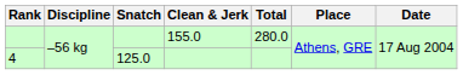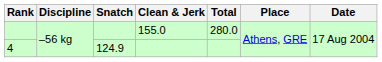 <table class="wikitable">
 <tr>
 <th>Rank</th>
 <th>Discipline</th>
 <th>Snatch</th>
 <th>Clean & Jerk</th>
 <th>Total</th>
 <th>Place</th>
 <th>Date</th>
 </tr>
 <tr bgcolor=#CCFFCC>
 <td></td>
 <td rowspan=2>–56 kg</td>
 <td></td>
 <td>155.0</td>
 <td>280.0</td>
 <td rowspan=2><a href='#'>Athens</a>, <a href='#'>GRE</a></td>
 <td rowspan=2>17 Aug 2004</td>
 </tr>
 <tr bgcolor=#CCFFCC>
 <td>4</td>
-<td>125.0</td>
+<td>124.9</td>
 <td></td>
 <td></td>
 </tr>
 </table>
